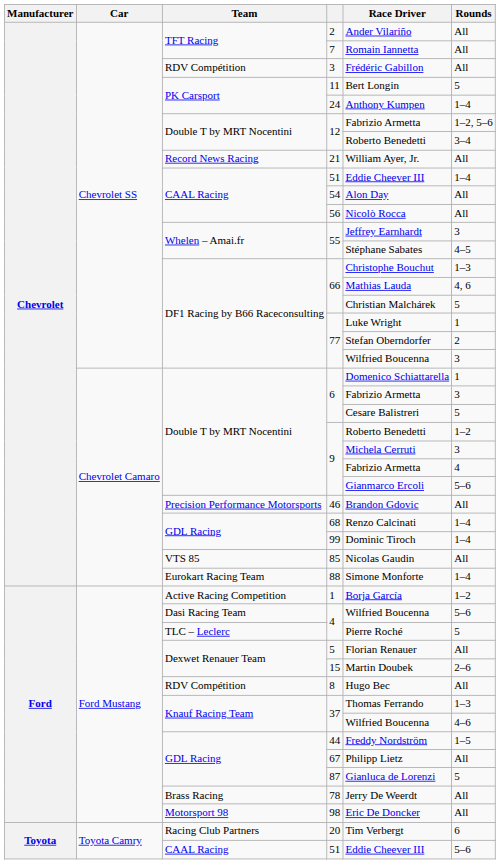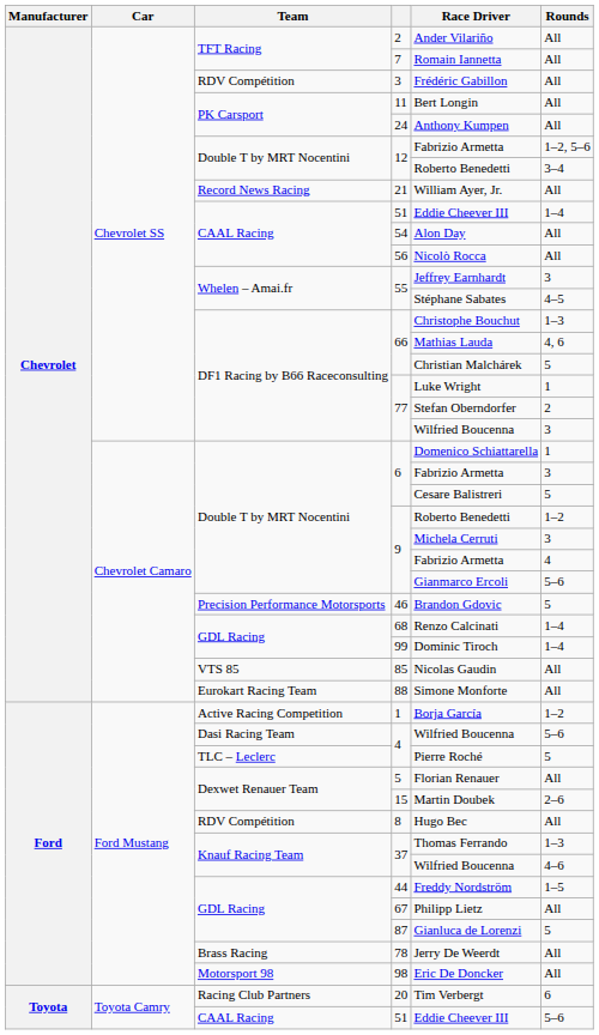 <table class="wikitable" style="font-size: 85%">
 <tr>
 <th>Manufacturer</th>
 <th>Car</th>
 <th>Team</th>
 <th></th>
 <th>Race Driver</th>
 <th>Rounds</th>
 </tr>
 <tr>
 <th rowspan=31><a href='#'>Chevrolet</a></th>
 <td rowspan=19><a href='#'>Chevrolet SS</a></td>
 <td rowspan=2> <a href='#'>TFT Racing</a></td>
 <td>2</td>
 <td> <a href='#'>Ander Vilariño</a></td>
 <td>All</td>
 </tr>
 <tr>
 <td>7</td>
 <td> <a href='#'>Romain Iannetta</a></td>
 <td>All</td>
 </tr>
 <tr>
 <td> RDV Compétition</td>
 <td>3</td>
 <td> <a href='#'>Frédéric Gabillon</a></td>
 <td>All</td>
 </tr>
 <tr>
 <td rowspan=2> <a href='#'>PK Carsport</a></td>
 <td>11</td>
 <td> Bert Longin</td>
-<td>5</td>
+<td>All</td>
 </tr>
 <tr>
 <td>24</td>
 <td> <a href='#'>Anthony Kumpen</a></td>
-<td>1–4</td>
+<td>All</td>
 </tr>
 <tr>
 <td rowspan=2> Double T by MRT Nocentini</td>
 <td rowspan=2>12</td>
 <td> Fabrizio Armetta</td>
 <td>1–2, 5–6</td>
 </tr>
 <tr>
 <td> Roberto Benedetti</td>
 <td>3–4</td>
 </tr>
 <tr>
 <td> <a href='#'>Record News Racing</a></td>
 <td>21</td>
 <td> William Ayer, Jr.</td>
 <td>All</td>
 </tr>
 <tr>
 <td rowspan=3> <a href='#'>CAAL Racing</a></td>
 <td>51</td>
 <td> <a href='#'>Eddie Cheever III</a></td>
 <td>1–4</td>
 </tr>
 <tr>
 <td>54</td>
 <td> <a href='#'>Alon Day</a></td>
 <td>All</td>
 </tr>
 <tr>
 <td>56</td>
 <td> <a href='#'>Nicolò Rocca</a></td>
 <td>All</td>
 </tr>
 <tr>
 <td rowspan=2> <a href='#'>Whelen</a> – Amai.fr</td>
 <td rowspan=2>55</td>
 <td> <a href='#'>Jeffrey Earnhardt</a></td>
 <td>3</td>
 </tr>
 <tr>
 <td> Stéphane Sabates</td>
 <td>4–5</td>
 </tr>
 <tr>
 <td rowspan=6> DF1 Racing by B66 Raceconsulting</td>
 <td rowspan=3>66</td>
 <td> <a href='#'>Christophe Bouchut</a></td>
 <td>1–3</td>
 </tr>
 <tr>
 <td> <a href='#'>Mathias Lauda</a></td>
 <td>4, 6</td>
 </tr>
 <tr>
 <td> Christian Malchárek</td>
 <td>5</td>
 </tr>
 <tr>
 <td rowspan=3>77</td>
 <td> Luke Wright</td>
 <td>1</td>
 </tr>
 <tr>
 <td> Stefan Oberndorfer</td>
 <td>2</td>
 </tr>
 <tr>
 <td> Wilfried Boucenna</td>
 <td>3</td>
 </tr>
 <tr>
 <td rowspan=12><a href='#'>Chevrolet Camaro</a></td>
 <td rowspan=7> Double T by MRT Nocentini</td>
 <td rowspan=3>6</td>
 <td> <a href='#'>Domenico Schiattarella</a></td>
 <td>1</td>
 </tr>
 <tr>
 <td> Fabrizio Armetta</td>
 <td>3</td>
 </tr>
 <tr>
 <td> Cesare Balistreri</td>
 <td>5</td>
 </tr>
 <tr>
 <td rowspan=4>9</td>
 <td> Roberto Benedetti</td>
 <td>1–2</td>
 </tr>
 <tr>
 <td> <a href='#'>Michela Cerruti</a></td>
 <td>3</td>
 </tr>
 <tr>
 <td> Fabrizio Armetta</td>
 <td>4</td>
 </tr>
 <tr>
 <td> <a href='#'>Gianmarco Ercoli</a></td>
 <td>5–6</td>
 </tr>
 <tr>
 <td> <a href='#'>Precision Performance Motorsports</a></td>
 <td>46</td>
 <td> <a href='#'>Brandon Gdovic</a></td>
-<td>All</td>
+<td>5</td>
 </tr>
 <tr>
 <td rowspan=2> <a href='#'>GDL Racing</a></td>
 <td>68</td>
 <td> Renzo Calcinati</td>
 <td>1–4</td>
 </tr>
 <tr>
 <td>99</td>
 <td> Dominic Tiroch</td>
 <td>1–4</td>
 </tr>
 <tr>
 <td> VTS 85</td>
 <td>85</td>
 <td> Nicolas Gaudin</td>
 <td>All</td>
 </tr>
 <tr>
 <td> Eurokart Racing Team</td>
 <td>88</td>
 <td> Simone Monforte</td>
-<td>1–4</td>
+<td>All</td>
 </tr>
 <tr>
 <th rowspan=13><a href='#'>Ford</a></th>
 <td rowspan=13><a href='#'>Ford Mustang</a></td>
 <td> Active Racing Competition</td>
 <td>1</td>
 <td> <a href='#'>Borja García</a></td>
 <td>1–2</td>
 </tr>
 <tr>
 <td> Dasi Racing Team</td>
 <td rowspan=2>4</td>
 <td> Wilfried Boucenna</td>
 <td>5–6</td>
 </tr>
 <tr>
 <td> TLC – <a href='#'>Leclerc</a></td>
 <td> Pierre Roché</td>
 <td>5</td>
 </tr>
 <tr>
 <td rowspan=2> Dexwet Renauer Team</td>
 <td>5</td>
 <td> Florian Renauer</td>
 <td>All</td>
 </tr>
 <tr>
 <td>15</td>
 <td> Martin Doubek</td>
 <td>2–6</td>
 </tr>
 <tr>
 <td> RDV Compétition</td>
 <td>8</td>
 <td> Hugo Bec</td>
 <td>All</td>
 </tr>
 <tr>
 <td rowspan=2> <a href='#'>Knauf Racing Team</a></td>
 <td rowspan=2>37</td>
 <td> Thomas Ferrando</td>
 <td>1–3</td>
 </tr>
 <tr>
 <td> Wilfried Boucenna</td>
 <td>4–6</td>
 </tr>
 <tr>
 <td rowspan=3> <a href='#'>GDL Racing</a></td>
 <td>44</td>
 <td> <a href='#'>Freddy Nordström</a></td>
 <td>1–5</td>
 </tr>
 <tr>
 <td>67</td>
 <td> Philipp Lietz</td>
 <td>All</td>
 </tr>
 <tr>
 <td>87</td>
 <td> <a href='#'>Gianluca de Lorenzi</a></td>
 <td>5</td>
 </tr>
 <tr>
 <td> Brass Racing</td>
 <td>78</td>
 <td> Jerry De Weerdt</td>
 <td>All</td>
 </tr>
 <tr>
 <td> <a href='#'>Motorsport 98</a></td>
 <td>98</td>
 <td> <a href='#'>Eric De Doncker</a></td>
 <td>All</td>
 </tr>
 <tr>
 <th rowspan=2><a href='#'>Toyota</a></th>
 <td rowspan=2><a href='#'>Toyota Camry</a></td>
 <td> Racing Club Partners</td>
 <td>20</td>
 <td> Tim Verbergt</td>
 <td>6</td>
 </tr>
 <tr>
 <td> <a href='#'>CAAL Racing</a></td>
 <td>51</td>
 <td> <a href='#'>Eddie Cheever III</a></td>
 <td>5–6</td>
 </tr>
 </table>
